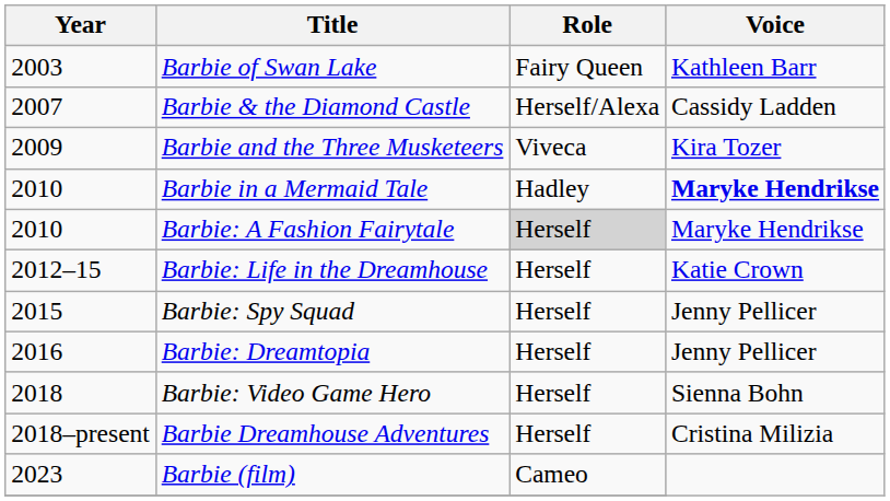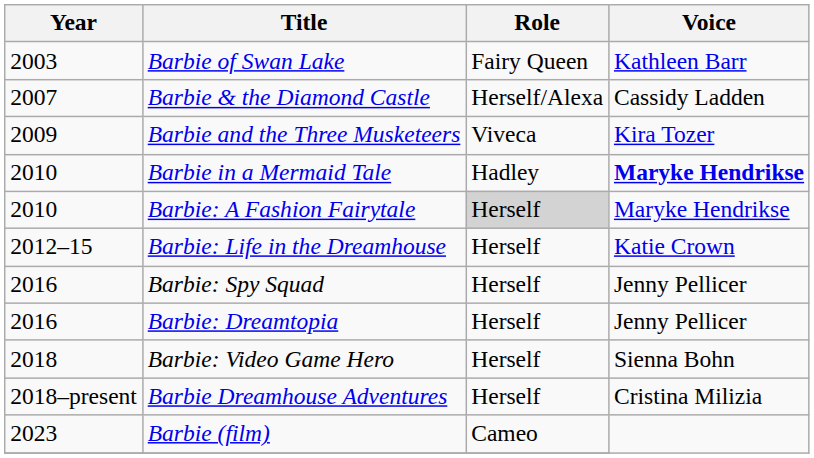 <table class="wikitable sortable">
 <tr>
 <th>Year</th>
 <th>Title</th>
 <th>Role</th>
 <th>Voice</th>
 </tr>
 <tr>
 <td>2003</td>
 <td><em><a href='#'>Barbie of Swan Lake</a></em></td>
 <td>Fairy Queen</td>
 <td><a href='#'>Kathleen Barr</a></td>
 </tr>
 <tr>
 <td>2007</td>
 <td><em><a href='#'>Barbie & the Diamond Castle</a></em></td>
 <td>Herself/Alexa</td>
 <td>Cassidy Ladden</td>
 </tr>
 <tr>
 <td>2009</td>
 <td><em><a href='#'>Barbie and the Three Musketeers</a></em></td>
 <td>Viveca</td>
 <td><a href='#'>Kira Tozer</a></td>
 </tr>
 <tr>
 <td>2010</td>
 <td><em><a href='#'>Barbie in a Mermaid Tale</a></em></td>
 <td>Hadley</td>
 <td><strong><a href='#'>Maryke Hendrikse</a></strong></td>
 </tr>
 <tr>
 <td>2010</td>
 <td><em><a href='#'>Barbie: A Fashion Fairytale</a></em></td>
 <td style="background: lightgrey;">Herself</td>
 <td><a href='#'>Maryke Hendrikse</a></td>
 </tr>
 <tr>
 <td>2012–15</td>
 <td><em><a href='#'>Barbie: Life in the Dreamhouse</a></em></td>
 <td>Herself</td>
 <td><a href='#'>Katie Crown</a></td>
 </tr>
 <tr>
-<td>2015</td>
+<td>2016</td>
 <td><em>Barbie: Spy Squad</em></td>
 <td>Herself</td>
 <td>Jenny Pellicer</td>
 </tr>
 <tr>
 <td>2016</td>
 <td><em><a href='#'>Barbie: Dreamtopia</a></em></td>
 <td>Herself</td>
 <td>Jenny Pellicer</td>
 </tr>
 <tr>
 <td>2018</td>
 <td><em>Barbie: Video Game Hero</em></td>
 <td>Herself</td>
 <td>Sienna Bohn</td>
 </tr>
 <tr>
 <td>2018–present</td>
 <td><em><a href='#'>Barbie Dreamhouse Adventures</a></em></td>
 <td>Herself</td>
 <td>Cristina Milizia</td>
 </tr>
 <tr>
 <td>2023</td>
 <td><em><a href='#'>Barbie (film)</a></em></td>
 <td>Cameo</td>
 </tr>
 <tr>
 </tr>
 </table>
